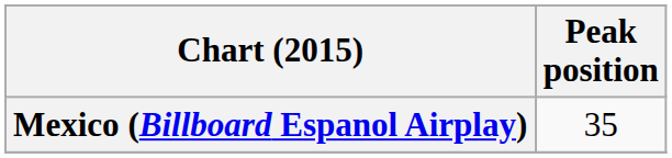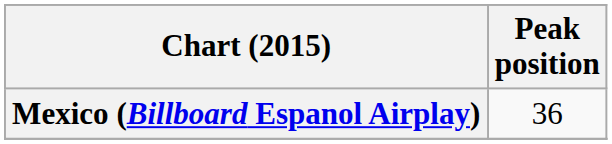 <table class="wikitable sortable plainrowheaders" style="text-align:center">
 <tr>
 <th scope="col">Chart (2015)</th>
 <th scope="col">Peak<br> position</th>
 </tr>
 <tr>
 <th scope="row">Mexico (<a href='#'><em>Billboard</em> Espanol Airplay</a>)</th>
-<td>35</td>
+<td>36</td>
 </tr>
 <tr>
 </tr>
 <tr>
 </tr>
 <tr>
 </tr>
 <tr>
 </tr>
 <tr>
 </tr>
 </table>
